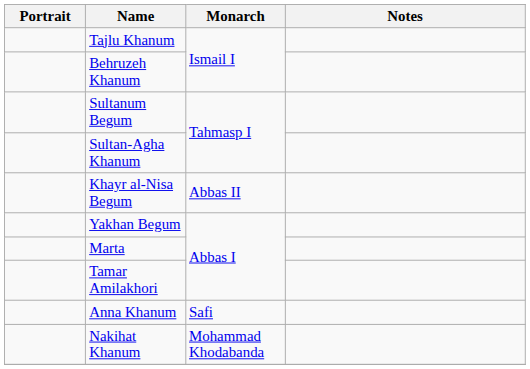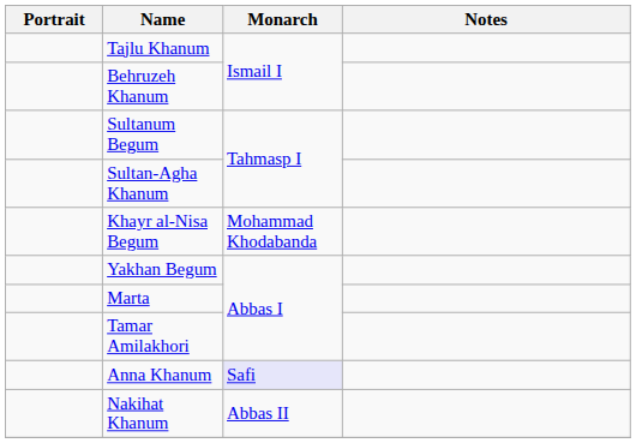 <table class="wikitable">
 <tr>
 <th width="80pt">Portrait</th>
 <th width="100pt">Name</th>
 <th width="100pt">Monarch</th>
 <th width="250pt">Notes</th>
 </tr>
 <tr>
 <td></td>
 <td><a href='#'>Tajlu Khanum</a></td>
 <td rowspan="2"><a href='#'>Ismail I</a></td>
 <td></td>
 </tr>
 <tr>
 <td></td>
 <td><a href='#'>Behruzeh Khanum</a></td>
 <td></td>
 </tr>
 <tr>
 <td></td>
 <td><a href='#'>Sultanum Begum</a></td>
 <td rowspan="2"><a href='#'>Tahmasp I</a></td>
 <td></td>
 </tr>
 <tr>
 <td></td>
 <td><a href='#'>Sultan-Agha Khanum</a></td>
 <td></td>
 </tr>
 <tr>
 <td></td>
 <td><a href='#'>Khayr al-Nisa Begum</a></td>
-<td><a href='#'>Abbas II</a></td>
+<td><a href='#'>Mohammad Khodabanda</a></td>
 <td></td>
 </tr>
 <tr>
 <td></td>
 <td><a href='#'>Yakhan Begum</a></td>
 <td rowspan="3"><a href='#'>Abbas I</a></td>
 <td></td>
 </tr>
 <tr>
 <td></td>
 <td><a href='#'>Marta</a></td>
 <td></td>
 </tr>
 <tr>
 <td></td>
 <td><a href='#'>Tamar Amilakhori</a></td>
 <td></td>
 </tr>
 <tr>
 <td></td>
 <td><a href='#'>Anna Khanum</a></td>
-<td><a href='#'>Safi</a></td>
+<td style="background: lavender;"><a href='#'>Safi</a></td>
 <td></td>
 </tr>
 <tr>
 <td></td>
 <td><a href='#'>Nakihat Khanum</a></td>
-<td><a href='#'>Mohammad Khodabanda</a></td>
+<td><a href='#'>Abbas II</a></td>
 <td></td>
 </tr>
 <tr>
 </tr>
 </table>
